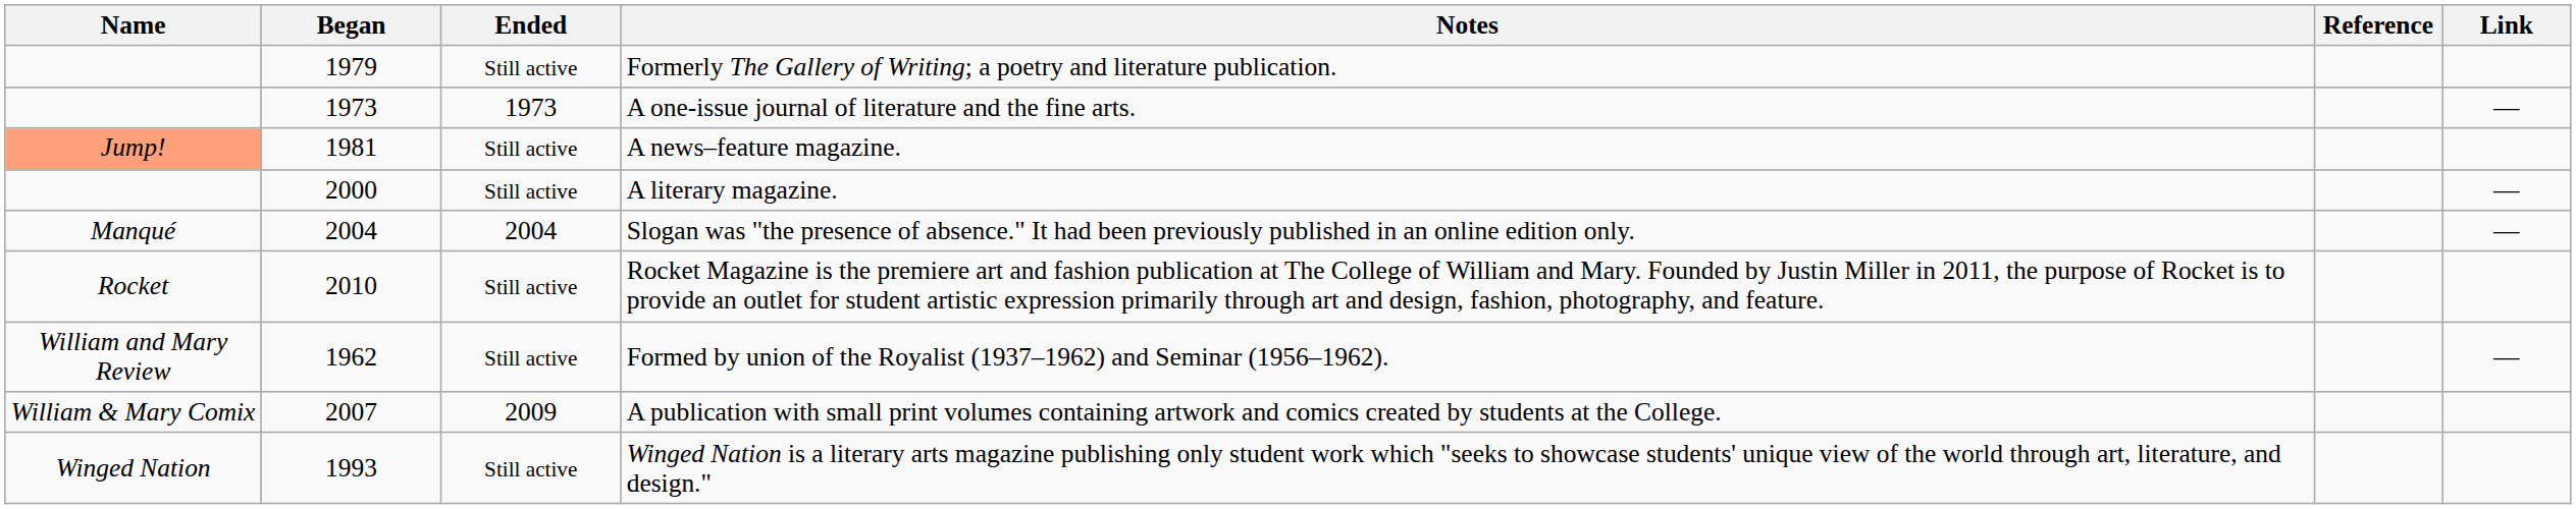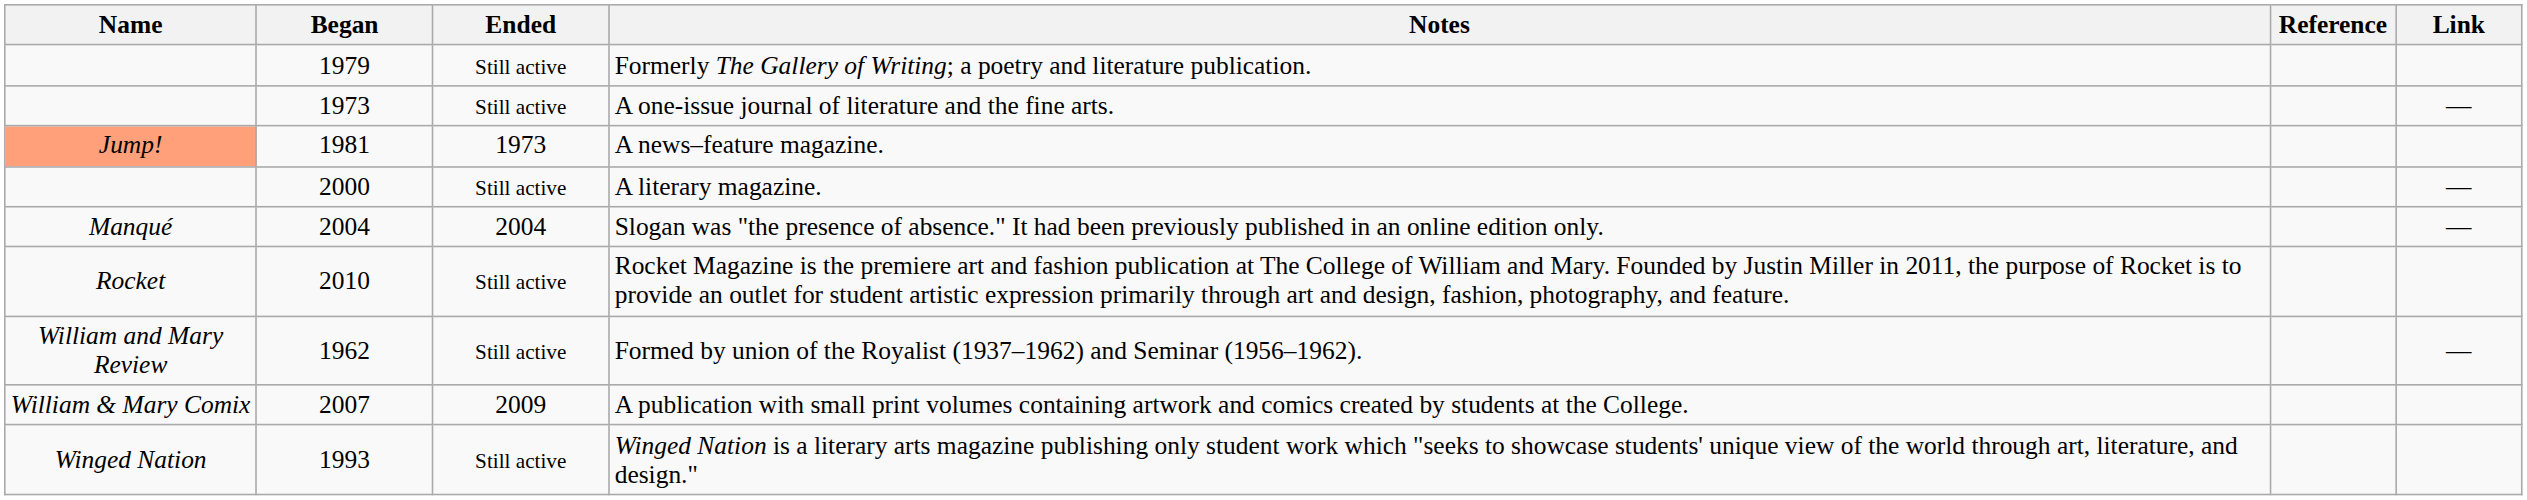 <table class="wikitable sortable" style="width:100%">
 <tr>
 <th style="width:10%;">Name</th>
 <th style="width:7%;">Began</th>
 <th style="width:7%;">Ended</th>
 <th style="width:66%;" class="unsortable">Notes</th>
 <th style="width:5%;" class="unsortable">Reference</th>
 <th style="width:5%;" class="unsortable">Link</th>
 </tr>
 <tr>
 <td style="text-align:center;"><em></em></td>
 <td style="text-align:center;">1979</td>
 <td style="text-align:center;"><small>Still active</small></td>
 <td>Formerly <em>The Gallery of Writing</em>; a poetry and literature publication.</td>
 <td style="text-align:center;"></td>
 <td style="text-align:center;"></td>
 </tr>
 <tr>
 <td style="text-align:center;"><em></em></td>
 <td style="text-align:center;">1973</td>
-<td style="text-align:center;">1973</td>
+<td style="text-align:center;"><small>Still active</small></td>
 <td>A one-issue journal of literature and the fine arts.</td>
 <td style="text-align:center;"></td>
 <td style="text-align:center;">—</td>
 </tr>
 <tr>
 <td style="background: lightsalmon; text-align:center;"><em>Jump!</em></td>
 <td style="text-align:center;">1981</td>
-<td style="text-align:center;"><small>Still active</small></td>
+<td style="text-align:center;">1973</td>
 <td>A news–feature magazine.</td>
 <td style="text-align:center;"></td>
 <td style="text-align:center;"></td>
 </tr>
 <tr>
 <td style="text-align:center;"><em></em></td>
 <td style="text-align:center;">2000</td>
 <td style="text-align:center;"><small>Still active</small></td>
 <td>A literary magazine.</td>
 <td style="text-align:center;"></td>
 <td style="text-align:center;">—</td>
 </tr>
 <tr>
 <td style="text-align:center;"><em>Manqué</em></td>
 <td style="text-align:center;">2004</td>
 <td style="text-align:center;">2004</td>
 <td>Slogan was "the presence of absence." It had been previously published in an online edition only.</td>
 <td style="text-align:center;"></td>
 <td style="text-align:center;">—</td>
 </tr>
 <tr>
 <td style="text-align:center;"><em>Rocket</em></td>
 <td style="text-align:center;">2010</td>
 <td style="text-align:center;"><small>Still active</small></td>
 <td>Rocket Magazine is the premiere art and fashion publication at The College of William and Mary.  Founded by Justin Miller in 2011, the purpose of Rocket is to provide an outlet for student artistic expression primarily through art and design, fashion, photography, and feature.</td>
 <td style="text-align:center;"></td>
 <td style="text-align:center;"></td>
 </tr>
 <tr>
 <td style="text-align:center;"><em>William and Mary Review</em></td>
 <td style="text-align:center;">1962</td>
 <td style="text-align:center;"><small>Still active</small></td>
 <td>Formed by union of the Royalist (1937–1962) and Seminar (1956–1962).</td>
 <td style="text-align:center;"></td>
 <td style="text-align:center;">—</td>
 </tr>
 <tr>
 <td style="text-align:center;"><em>William & Mary Comix</em></td>
 <td style="text-align:center;">2007</td>
 <td style="text-align:center;">2009</td>
 <td>A publication with small print volumes containing artwork and comics created by students at the College.</td>
 <td style="text-align:center;"></td>
 <td style="text-align:center;"></td>
 </tr>
 <tr>
 <td style="text-align:center;"><em>Winged Nation</em></td>
 <td style="text-align:center;">1993</td>
 <td style="text-align:center;"><small>Still active</small></td>
 <td><em>Winged Nation</em> is a literary arts magazine publishing only student work which "seeks to showcase students' unique view of the world through art, literature, and design."</td>
 <td style="text-align:center;"></td>
 <td style="text-align:center;"></td>
 </tr>
 </table>
